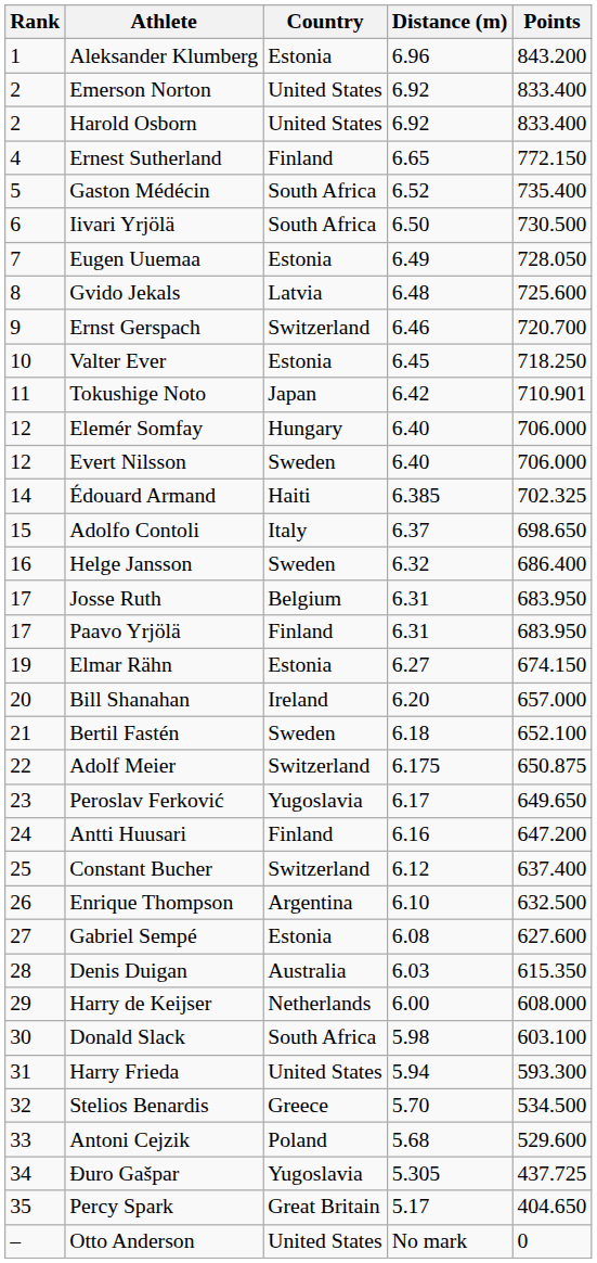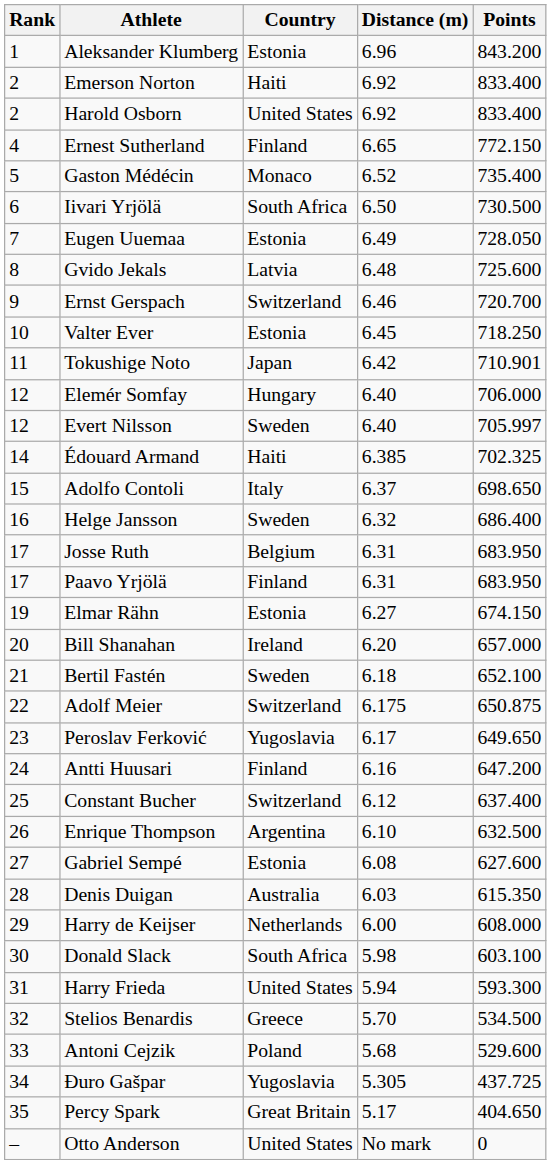 <table class="wikitable">
 <tr>
 <th>Rank</th>
 <th>Athlete</th>
 <th>Country</th>
 <th>Distance (m)</th>
 <th>Points</th>
 </tr>
 <tr>
 <td>1</td>
 <td>Aleksander Klumberg</td>
 <td>Estonia</td>
 <td>6.96</td>
 <td>843.200</td>
 </tr>
 <tr>
 <td>2</td>
 <td>Emerson Norton</td>
-<td>United States</td>
+<td>Haiti</td>
 <td>6.92</td>
 <td>833.400</td>
 </tr>
 <tr>
 <td>2</td>
 <td>Harold Osborn</td>
 <td>United States</td>
 <td>6.92</td>
 <td>833.400</td>
 </tr>
 <tr>
 <td>4</td>
 <td>Ernest Sutherland</td>
 <td>Finland</td>
 <td>6.65</td>
 <td>772.150</td>
 </tr>
 <tr>
 <td>5</td>
 <td>Gaston Médécin</td>
-<td>South Africa</td>
+<td>Monaco</td>
 <td>6.52</td>
 <td>735.400</td>
 </tr>
 <tr>
 <td>6</td>
 <td>Iivari Yrjölä</td>
 <td>South Africa</td>
 <td>6.50</td>
 <td>730.500</td>
 </tr>
 <tr>
 <td>7</td>
 <td>Eugen Uuemaa</td>
 <td>Estonia</td>
 <td>6.49</td>
 <td>728.050</td>
 </tr>
 <tr>
 <td>8</td>
 <td>Gvido Jekals</td>
 <td>Latvia</td>
 <td>6.48</td>
 <td>725.600</td>
 </tr>
 <tr>
 <td>9</td>
 <td>Ernst Gerspach</td>
 <td>Switzerland</td>
 <td>6.46</td>
 <td>720.700</td>
 </tr>
 <tr>
 <td>10</td>
 <td>Valter Ever</td>
 <td>Estonia</td>
 <td>6.45</td>
 <td>718.250</td>
 </tr>
 <tr>
 <td>11</td>
 <td>Tokushige Noto</td>
 <td>Japan</td>
 <td>6.42</td>
 <td>710.901</td>
 </tr>
 <tr>
 <td>12</td>
 <td>Elemér Somfay</td>
 <td>Hungary</td>
 <td>6.40</td>
 <td>706.000</td>
 </tr>
 <tr>
 <td>12</td>
 <td>Evert Nilsson</td>
 <td>Sweden</td>
 <td>6.40</td>
-<td>706.000</td>
+<td>705.997</td>
 </tr>
 <tr>
 <td>14</td>
 <td>Édouard Armand</td>
 <td>Haiti</td>
 <td>6.385</td>
 <td>702.325</td>
 </tr>
 <tr>
 <td>15</td>
 <td>Adolfo Contoli</td>
 <td>Italy</td>
 <td>6.37</td>
 <td>698.650</td>
 </tr>
 <tr>
 <td>16</td>
 <td>Helge Jansson</td>
 <td>Sweden</td>
 <td>6.32</td>
 <td>686.400</td>
 </tr>
 <tr>
 <td>17</td>
 <td>Josse Ruth</td>
 <td>Belgium</td>
 <td>6.31</td>
 <td>683.950</td>
 </tr>
 <tr>
 <td>17</td>
 <td>Paavo Yrjölä</td>
 <td>Finland</td>
 <td>6.31</td>
 <td>683.950</td>
 </tr>
 <tr>
 <td>19</td>
 <td>Elmar Rähn</td>
 <td>Estonia</td>
 <td>6.27</td>
 <td>674.150</td>
 </tr>
 <tr>
 <td>20</td>
 <td>Bill Shanahan</td>
 <td>Ireland</td>
 <td>6.20</td>
 <td>657.000</td>
 </tr>
 <tr>
 <td>21</td>
 <td>Bertil Fastén</td>
 <td>Sweden</td>
 <td>6.18</td>
 <td>652.100</td>
 </tr>
 <tr>
 <td>22</td>
 <td>Adolf Meier</td>
 <td>Switzerland</td>
 <td>6.175</td>
 <td>650.875</td>
 </tr>
 <tr>
 <td>23</td>
 <td>Peroslav Ferković</td>
 <td>Yugoslavia</td>
 <td>6.17</td>
 <td>649.650</td>
 </tr>
 <tr>
 <td>24</td>
 <td>Antti Huusari</td>
 <td>Finland</td>
 <td>6.16</td>
 <td>647.200</td>
 </tr>
 <tr>
 <td>25</td>
 <td>Constant Bucher</td>
 <td>Switzerland</td>
 <td>6.12</td>
 <td>637.400</td>
 </tr>
 <tr>
 <td>26</td>
 <td>Enrique Thompson</td>
 <td>Argentina</td>
 <td>6.10</td>
 <td>632.500</td>
 </tr>
 <tr>
 <td>27</td>
 <td>Gabriel Sempé</td>
 <td>Estonia</td>
 <td>6.08</td>
 <td>627.600</td>
 </tr>
 <tr>
 <td>28</td>
 <td>Denis Duigan</td>
 <td>Australia</td>
 <td>6.03</td>
 <td>615.350</td>
 </tr>
 <tr>
 <td>29</td>
 <td>Harry de Keijser</td>
 <td>Netherlands</td>
 <td>6.00</td>
 <td>608.000</td>
 </tr>
 <tr>
 <td>30</td>
 <td>Donald Slack</td>
 <td>South Africa</td>
 <td>5.98</td>
 <td>603.100</td>
 </tr>
 <tr>
 <td>31</td>
 <td>Harry Frieda</td>
 <td>United States</td>
 <td>5.94</td>
 <td>593.300</td>
 </tr>
 <tr>
 <td>32</td>
 <td>Stelios Benardis</td>
 <td>Greece</td>
 <td>5.70</td>
 <td>534.500</td>
 </tr>
 <tr>
 <td>33</td>
 <td>Antoni Cejzik</td>
 <td>Poland</td>
 <td>5.68</td>
 <td>529.600</td>
 </tr>
 <tr>
 <td>34</td>
 <td>Ðuro Gašpar</td>
 <td>Yugoslavia</td>
 <td>5.305</td>
 <td>437.725</td>
 </tr>
 <tr>
 <td>35</td>
 <td>Percy Spark</td>
 <td>Great Britain</td>
 <td>5.17</td>
 <td>404.650</td>
 </tr>
 <tr>
 <td>–</td>
 <td>Otto Anderson</td>
 <td>United States</td>
 <td>No mark</td>
 <td>0</td>
 </tr>
 </table>
